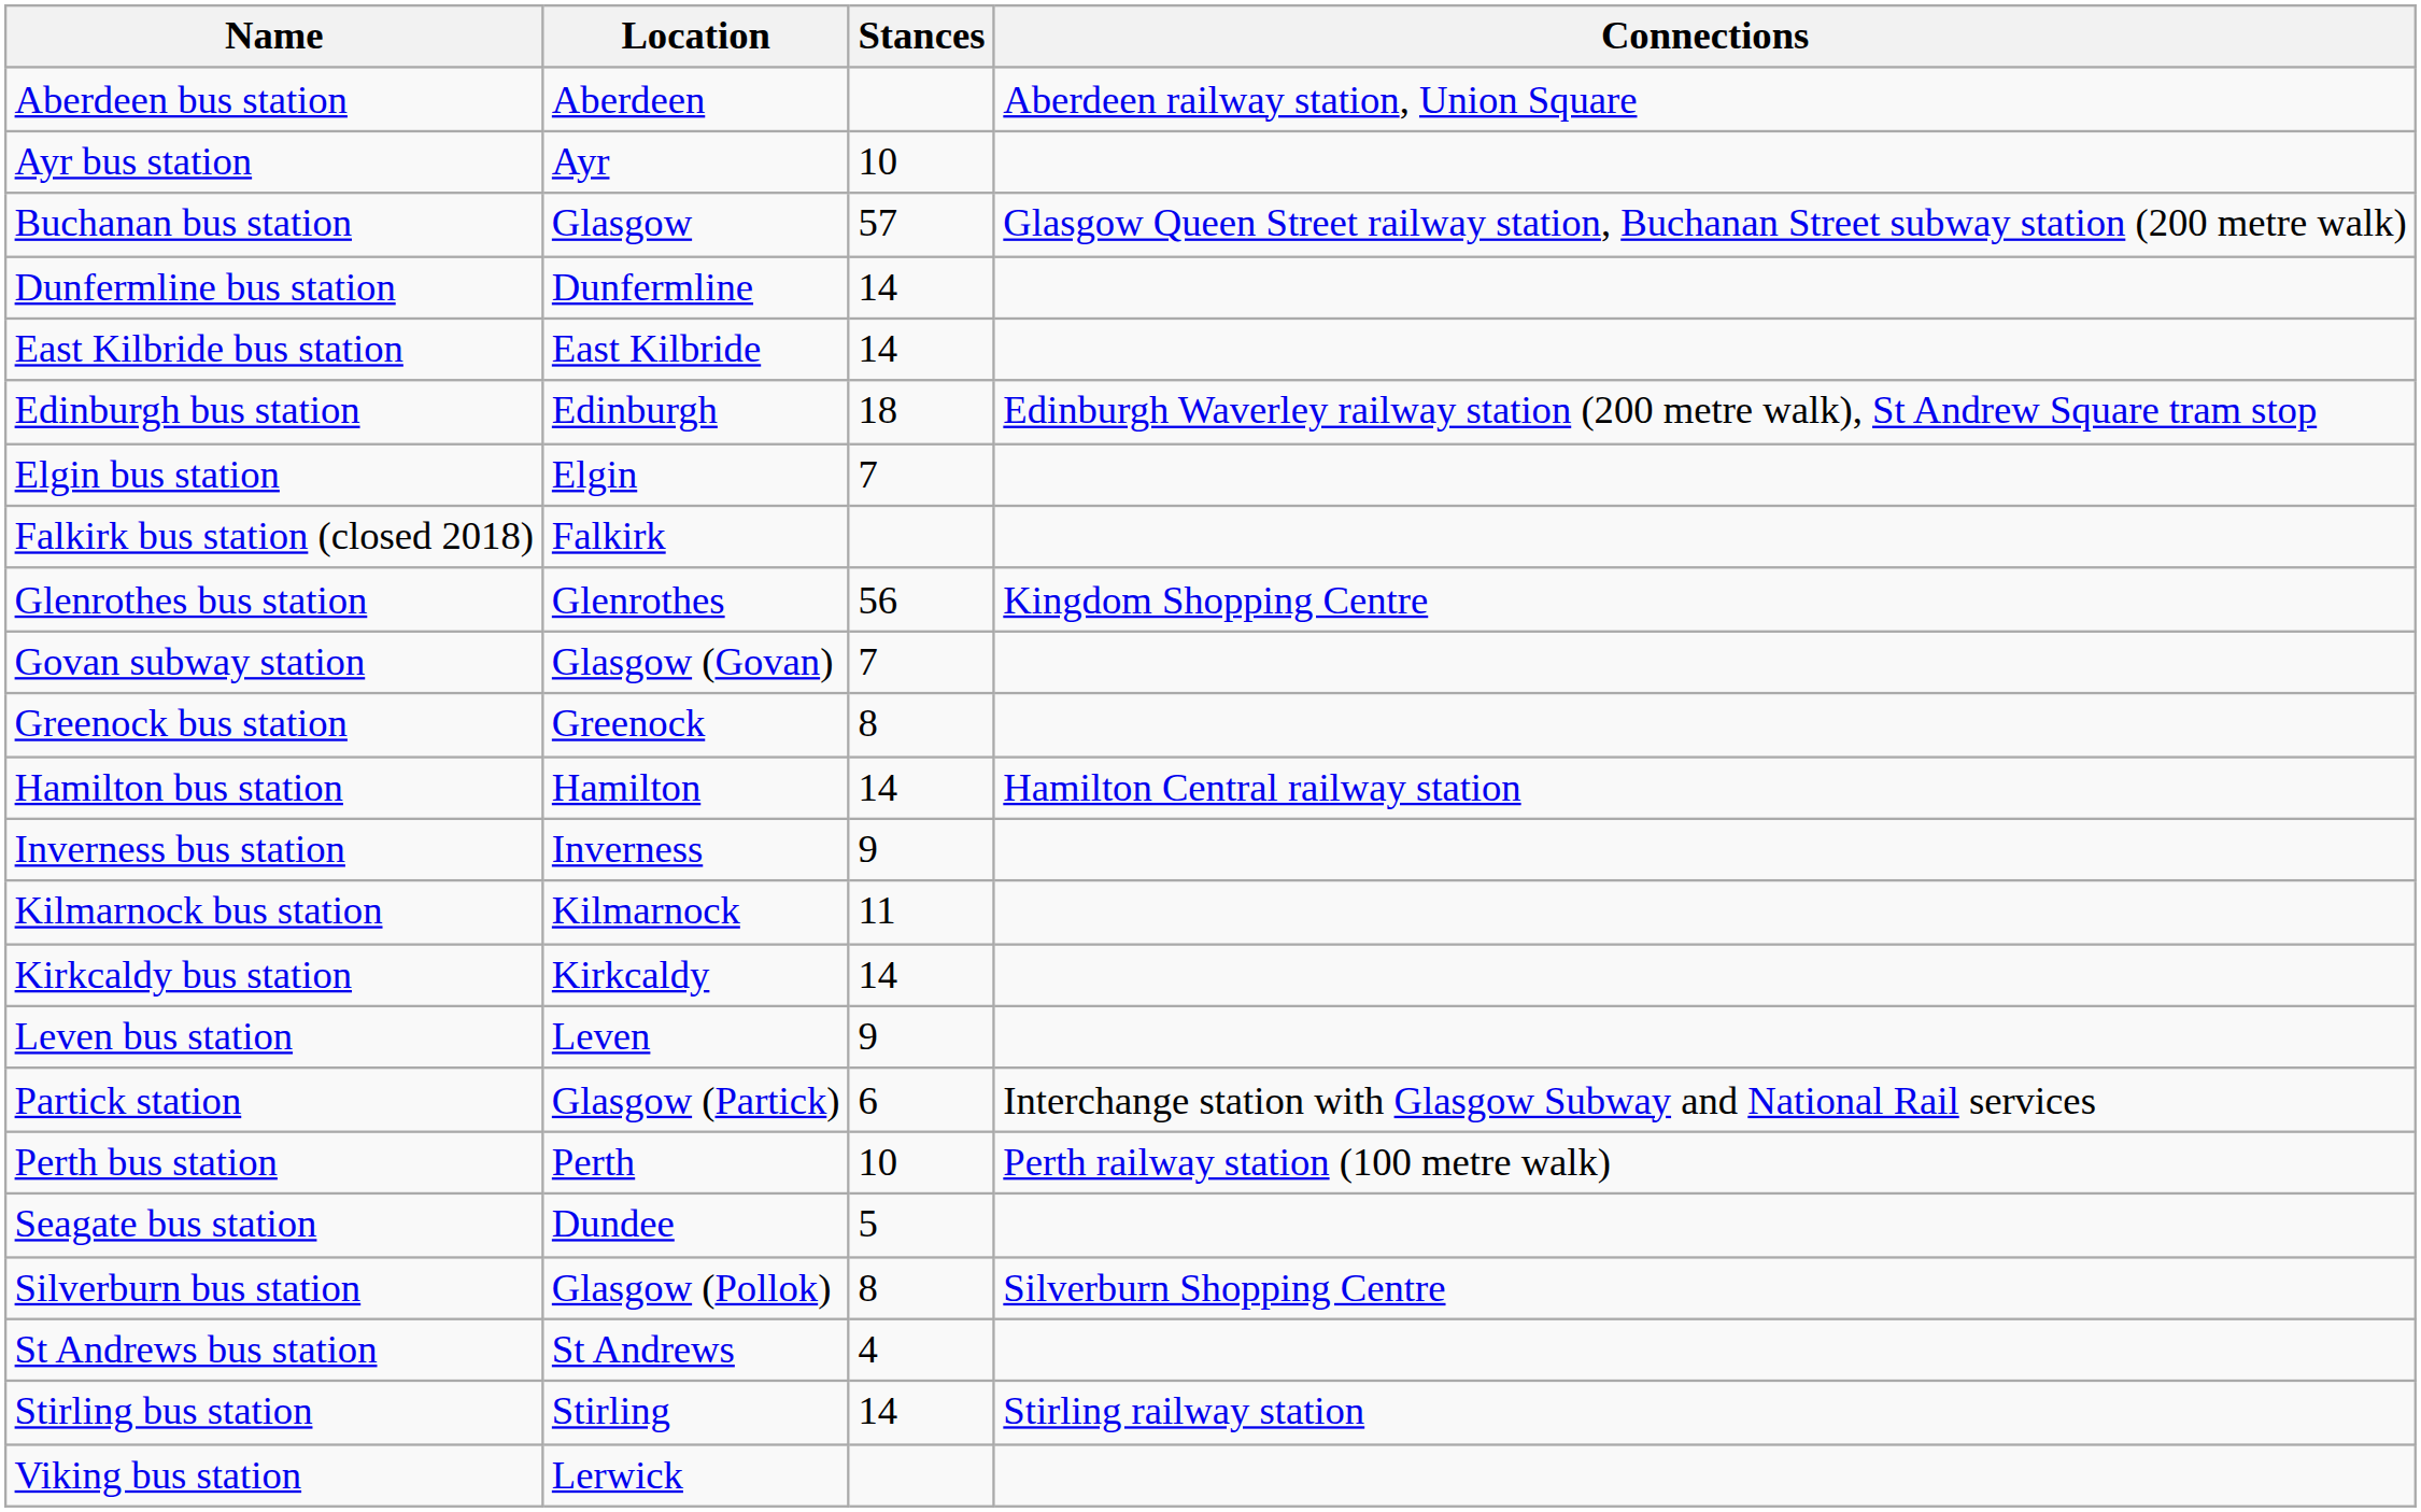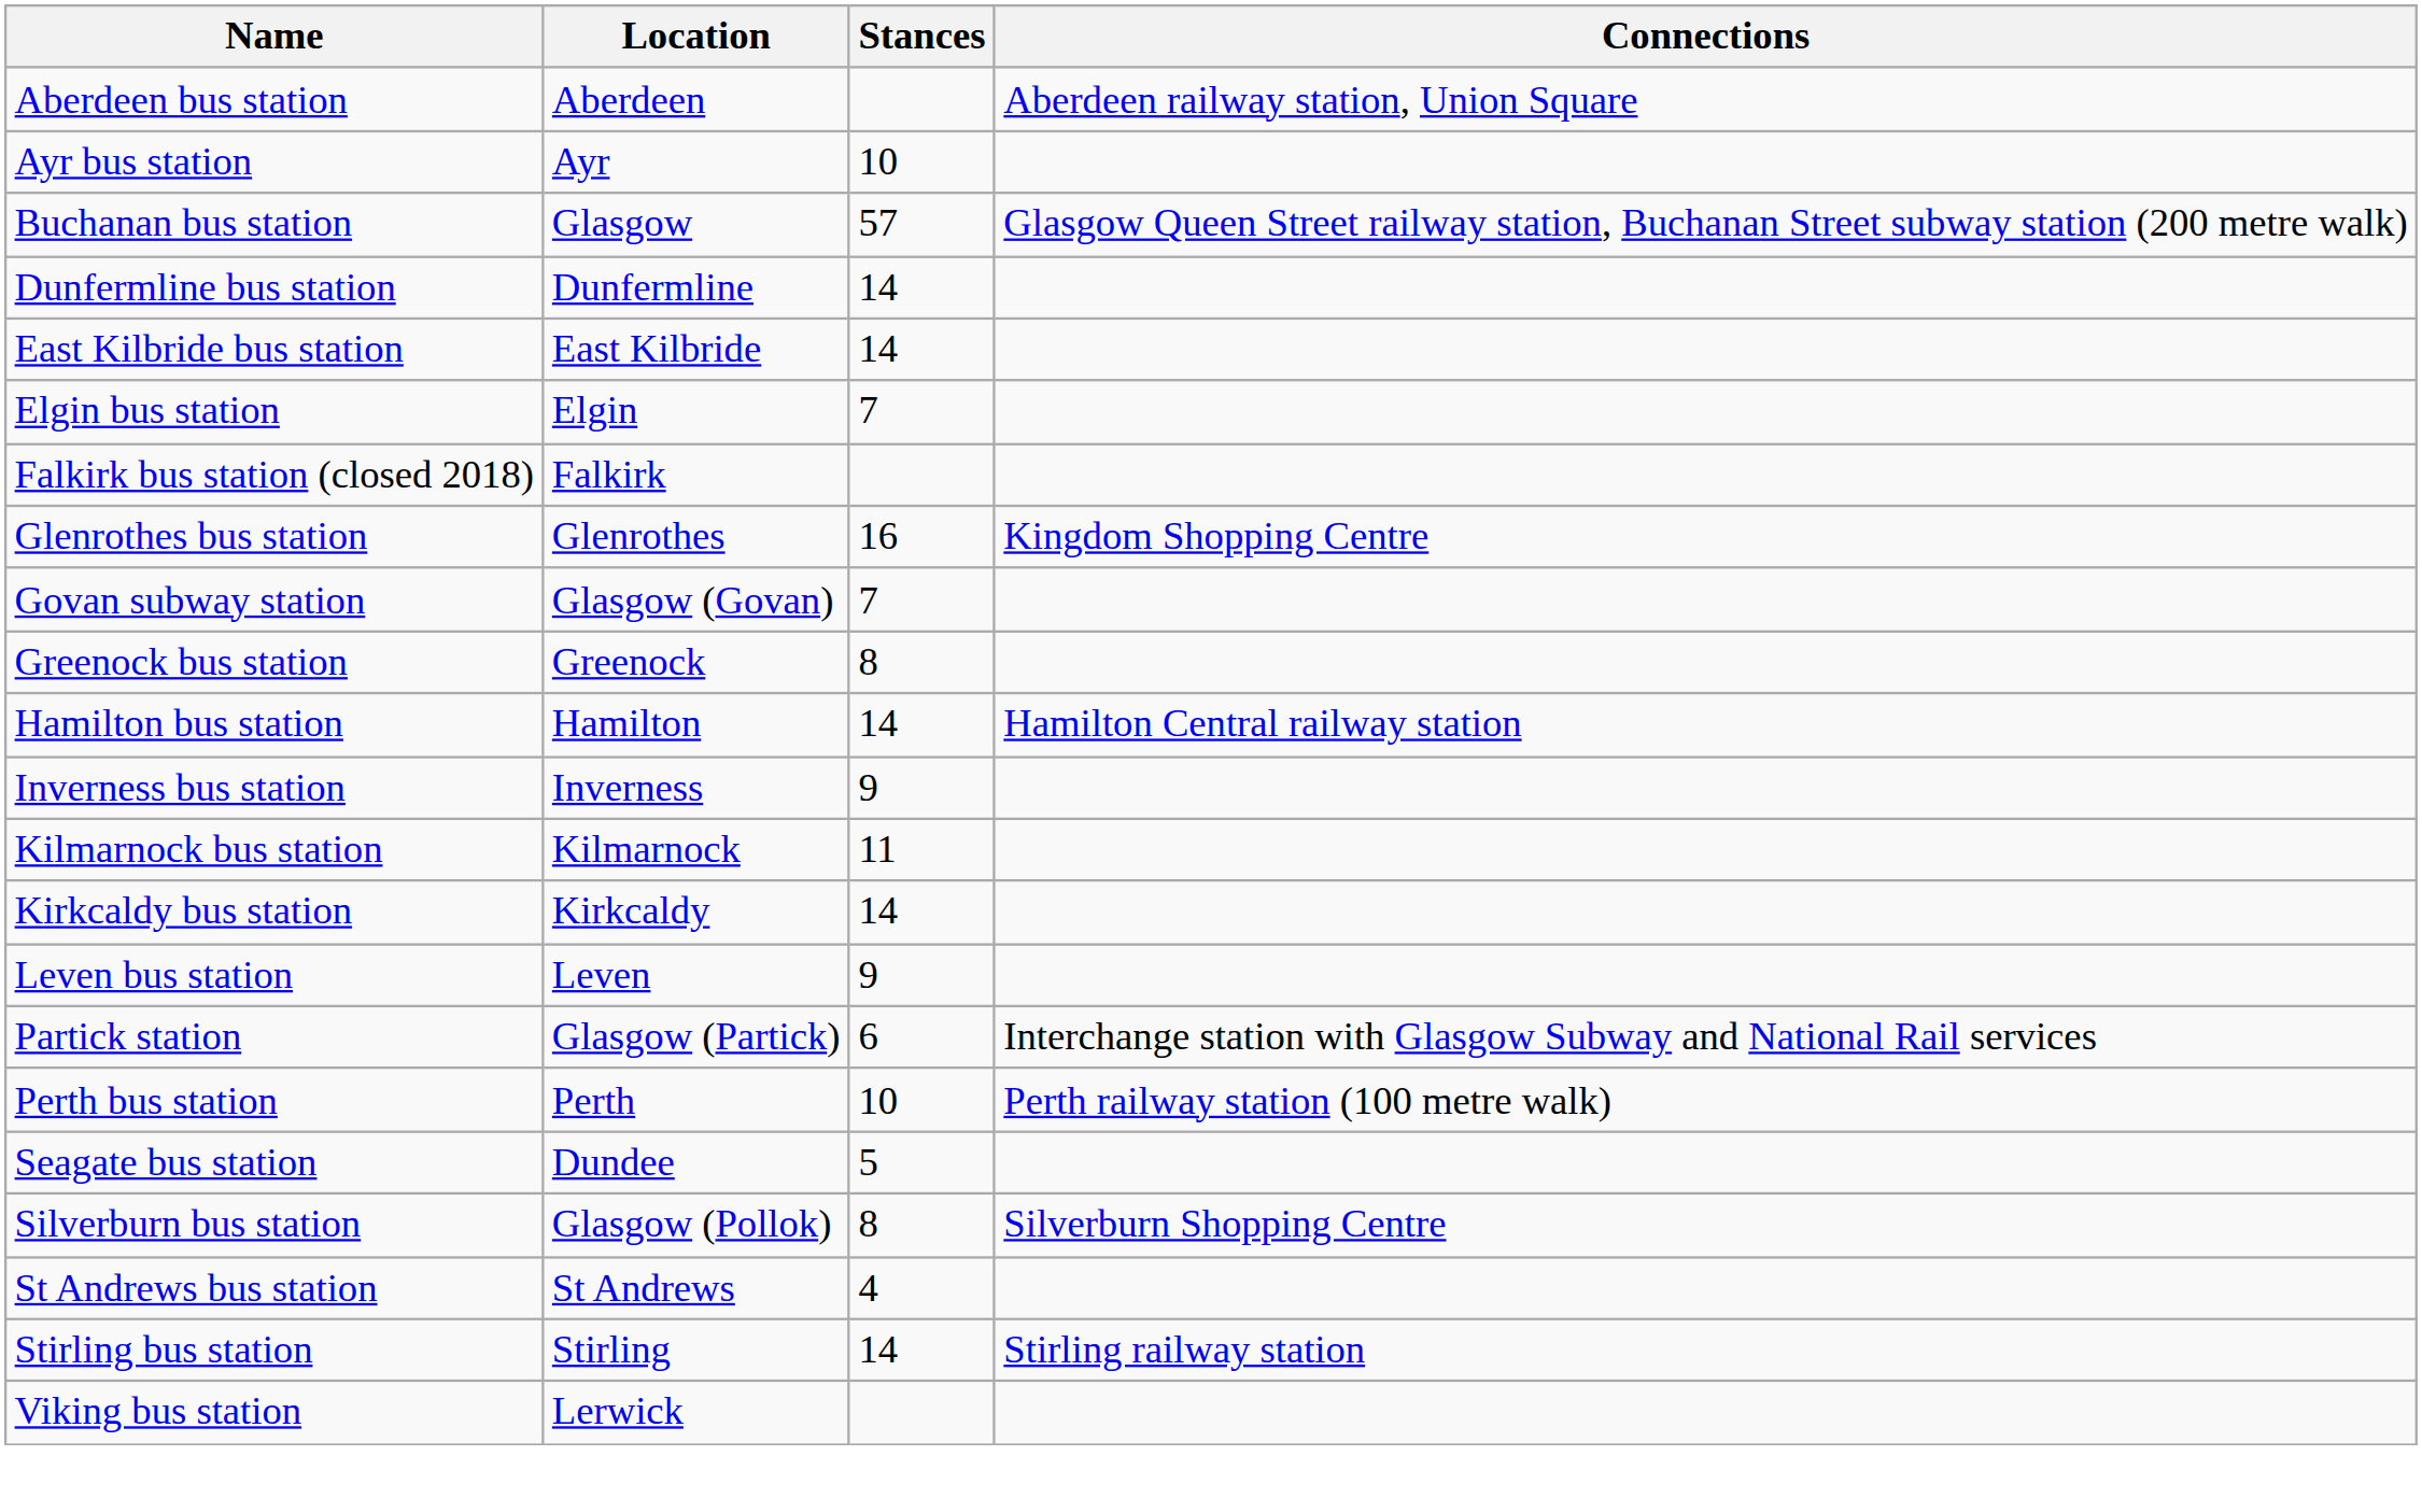 <table class="wikitable sortable">
 <tr>
 <th>Name</th>
 <th>Location</th>
 <th>Stances</th>
 <th>Connections</th>
 </tr>
 <tr>
 <td><a href='#'>Aberdeen bus station</a></td>
 <td><a href='#'>Aberdeen</a></td>
 <td></td>
 <td><a href='#'>Aberdeen railway station</a>, <a href='#'>Union Square</a></td>
 </tr>
 <tr>
 <td><a href='#'>Ayr bus station</a></td>
 <td><a href='#'>Ayr</a></td>
 <td>10</td>
 <td></td>
 </tr>
 <tr>
 <td><a href='#'>Buchanan bus station</a></td>
 <td><a href='#'>Glasgow</a></td>
 <td>57</td>
 <td><a href='#'>Glasgow Queen Street railway station</a>, <a href='#'>Buchanan Street subway station</a> (200 metre walk)</td>
 </tr>
 <tr>
 <td><a href='#'>Dunfermline bus station</a></td>
 <td><a href='#'>Dunfermline</a></td>
 <td>14</td>
 <td></td>
 </tr>
 <tr>
 <td><a href='#'>East Kilbride bus station</a></td>
 <td><a href='#'>East Kilbride</a></td>
 <td>14</td>
 <td></td>
 </tr>
 <tr>
-<td><a href='#'>Edinburgh bus station</a></td>
-<td><a href='#'>Edinburgh</a></td>
-<td>18</td>
-<td><a href='#'>Edinburgh Waverley railway station</a> (200 metre walk), <a href='#'>St Andrew Square tram stop</a></td>
-</tr>
-<tr>
 <td><a href='#'>Elgin bus station</a></td>
 <td><a href='#'>Elgin</a></td>
 <td>7</td>
 <td></td>
 </tr>
 <tr>
 <td><a href='#'>Falkirk bus station</a> (closed 2018)</td>
 <td><a href='#'>Falkirk</a></td>
 <td></td>
 <td></td>
 </tr>
 <tr>
 <td><a href='#'>Glenrothes bus station</a></td>
 <td><a href='#'>Glenrothes</a></td>
-<td>56</td>
+<td>16</td>
 <td><a href='#'>Kingdom Shopping Centre</a></td>
 </tr>
 <tr>
 <td><a href='#'>Govan subway station</a></td>
 <td><a href='#'>Glasgow</a> (<a href='#'>Govan</a>)</td>
 <td>7</td>
 <td></td>
 </tr>
 <tr>
 <td><a href='#'>Greenock bus station</a></td>
 <td><a href='#'>Greenock</a></td>
 <td>8</td>
 <td></td>
 </tr>
 <tr>
 <td><a href='#'>Hamilton bus station</a></td>
 <td><a href='#'>Hamilton</a></td>
 <td>14</td>
 <td><a href='#'>Hamilton Central railway station</a></td>
 </tr>
 <tr>
 <td><a href='#'>Inverness bus station</a></td>
 <td><a href='#'>Inverness</a></td>
 <td>9</td>
 <td></td>
 </tr>
 <tr>
 <td><a href='#'>Kilmarnock bus station</a></td>
 <td><a href='#'>Kilmarnock</a></td>
 <td>11</td>
 <td></td>
 </tr>
 <tr>
 <td><a href='#'>Kirkcaldy bus station</a></td>
 <td><a href='#'>Kirkcaldy</a></td>
 <td>14</td>
 <td></td>
 </tr>
 <tr>
 <td><a href='#'>Leven bus station</a></td>
 <td><a href='#'>Leven</a></td>
 <td>9</td>
 <td></td>
 </tr>
 <tr>
 <td><a href='#'>Partick station</a></td>
 <td><a href='#'>Glasgow</a> (<a href='#'>Partick</a>)</td>
 <td>6</td>
 <td>Interchange station with <a href='#'>Glasgow Subway</a> and <a href='#'>National Rail</a> services</td>
 </tr>
 <tr>
 <td><a href='#'>Perth bus station</a></td>
 <td><a href='#'>Perth</a></td>
 <td>10</td>
 <td><a href='#'>Perth railway station</a> (100 metre walk)</td>
 </tr>
 <tr>
 <td><a href='#'>Seagate bus station</a></td>
 <td><a href='#'>Dundee</a></td>
 <td>5</td>
 <td></td>
 </tr>
 <tr>
 <td><a href='#'>Silverburn bus station</a></td>
 <td><a href='#'>Glasgow</a> (<a href='#'>Pollok</a>)</td>
 <td>8</td>
 <td><a href='#'>Silverburn Shopping Centre</a></td>
 </tr>
 <tr>
 <td><a href='#'>St Andrews bus station</a></td>
 <td><a href='#'>St Andrews</a></td>
 <td>4</td>
 <td></td>
 </tr>
 <tr>
 <td><a href='#'>Stirling bus station</a></td>
 <td><a href='#'>Stirling</a></td>
 <td>14</td>
 <td><a href='#'>Stirling railway station</a></td>
 </tr>
 <tr>
 <td><a href='#'>Viking bus station</a></td>
 <td><a href='#'>Lerwick</a></td>
 <td></td>
 <td></td>
 </tr>
 </table>
